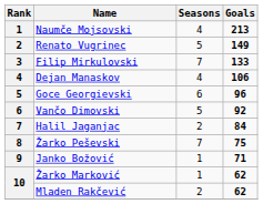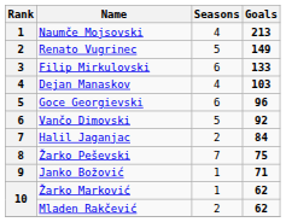 <table class="wikitable" style="text-align: center">
 <tr>
 <th>Rank</th>
 <th class="unsortable">Name</th>
 <th>Seasons</th>
 <th>Goals</th>
 </tr>
 <tr>
 <th rowspan="1">1</th>
 <td style="text-align: left;" width="180"> <a href='#'>Naumče Mojsovski</a></td>
 <td>4</td>
 <td><strong>213</strong></td>
 </tr>
 <tr>
 <th rowspan="1">2</th>
 <td style="text-align: left;"> <a href='#'>Renato Vugrinec</a></td>
 <td>5</td>
 <td><strong>149</strong></td>
 </tr>
 <tr>
 <th rowspan="1">3</th>
 <td style="text-align: left;"> <a href='#'>Filip Mirkulovski</a></td>
-<td>7</td>
+<td>6</td>
 <td><strong>133</strong></td>
 </tr>
 <tr>
 <th rowspan="1">4</th>
 <td style="text-align: left;"> <a href='#'>Dejan Manaskov</a></td>
 <td>4</td>
-<td><strong>106</strong></td>
+<td><strong>103</strong></td>
 </tr>
 <tr>
 <th rowspan="1">5</th>
 <td style="text-align: left;"> <a href='#'>Goce Georgievski</a></td>
 <td>6</td>
 <td><strong>96</strong></td>
 </tr>
 <tr>
 <th rowspan="1">6</th>
 <td style="text-align: left;"> <a href='#'>Vančo Dimovski</a></td>
 <td>5</td>
 <td><strong>92</strong></td>
 </tr>
 <tr>
 <th rowspan="1">7</th>
 <td style="text-align: left;"> <a href='#'>Halil Jaganjac</a></td>
 <td>2</td>
 <td><strong>84</strong></td>
 </tr>
 <tr>
 <th rowspan="1">8</th>
 <td style="text-align: left;"> <a href='#'>Žarko Peševski</a></td>
 <td>7</td>
 <td><strong>75</strong></td>
 </tr>
 <tr>
 <th rowspan="1">9</th>
 <td style="text-align: left;"> <a href='#'>Janko Božović</a></td>
 <td>1</td>
 <td><strong>71</strong></td>
 </tr>
 <tr>
 <th rowspan="2">10</th>
 <td style="text-align: left;"> <a href='#'>Žarko Marković</a></td>
 <td>1</td>
 <td><strong>62</strong></td>
 </tr>
 <tr>
 <td style="text-align: left;"> <a href='#'>Mladen Rakčević</a></td>
 <td>2</td>
 <td><strong>62</strong></td>
 </tr>
 <tr>
 </tr>
 </table>
